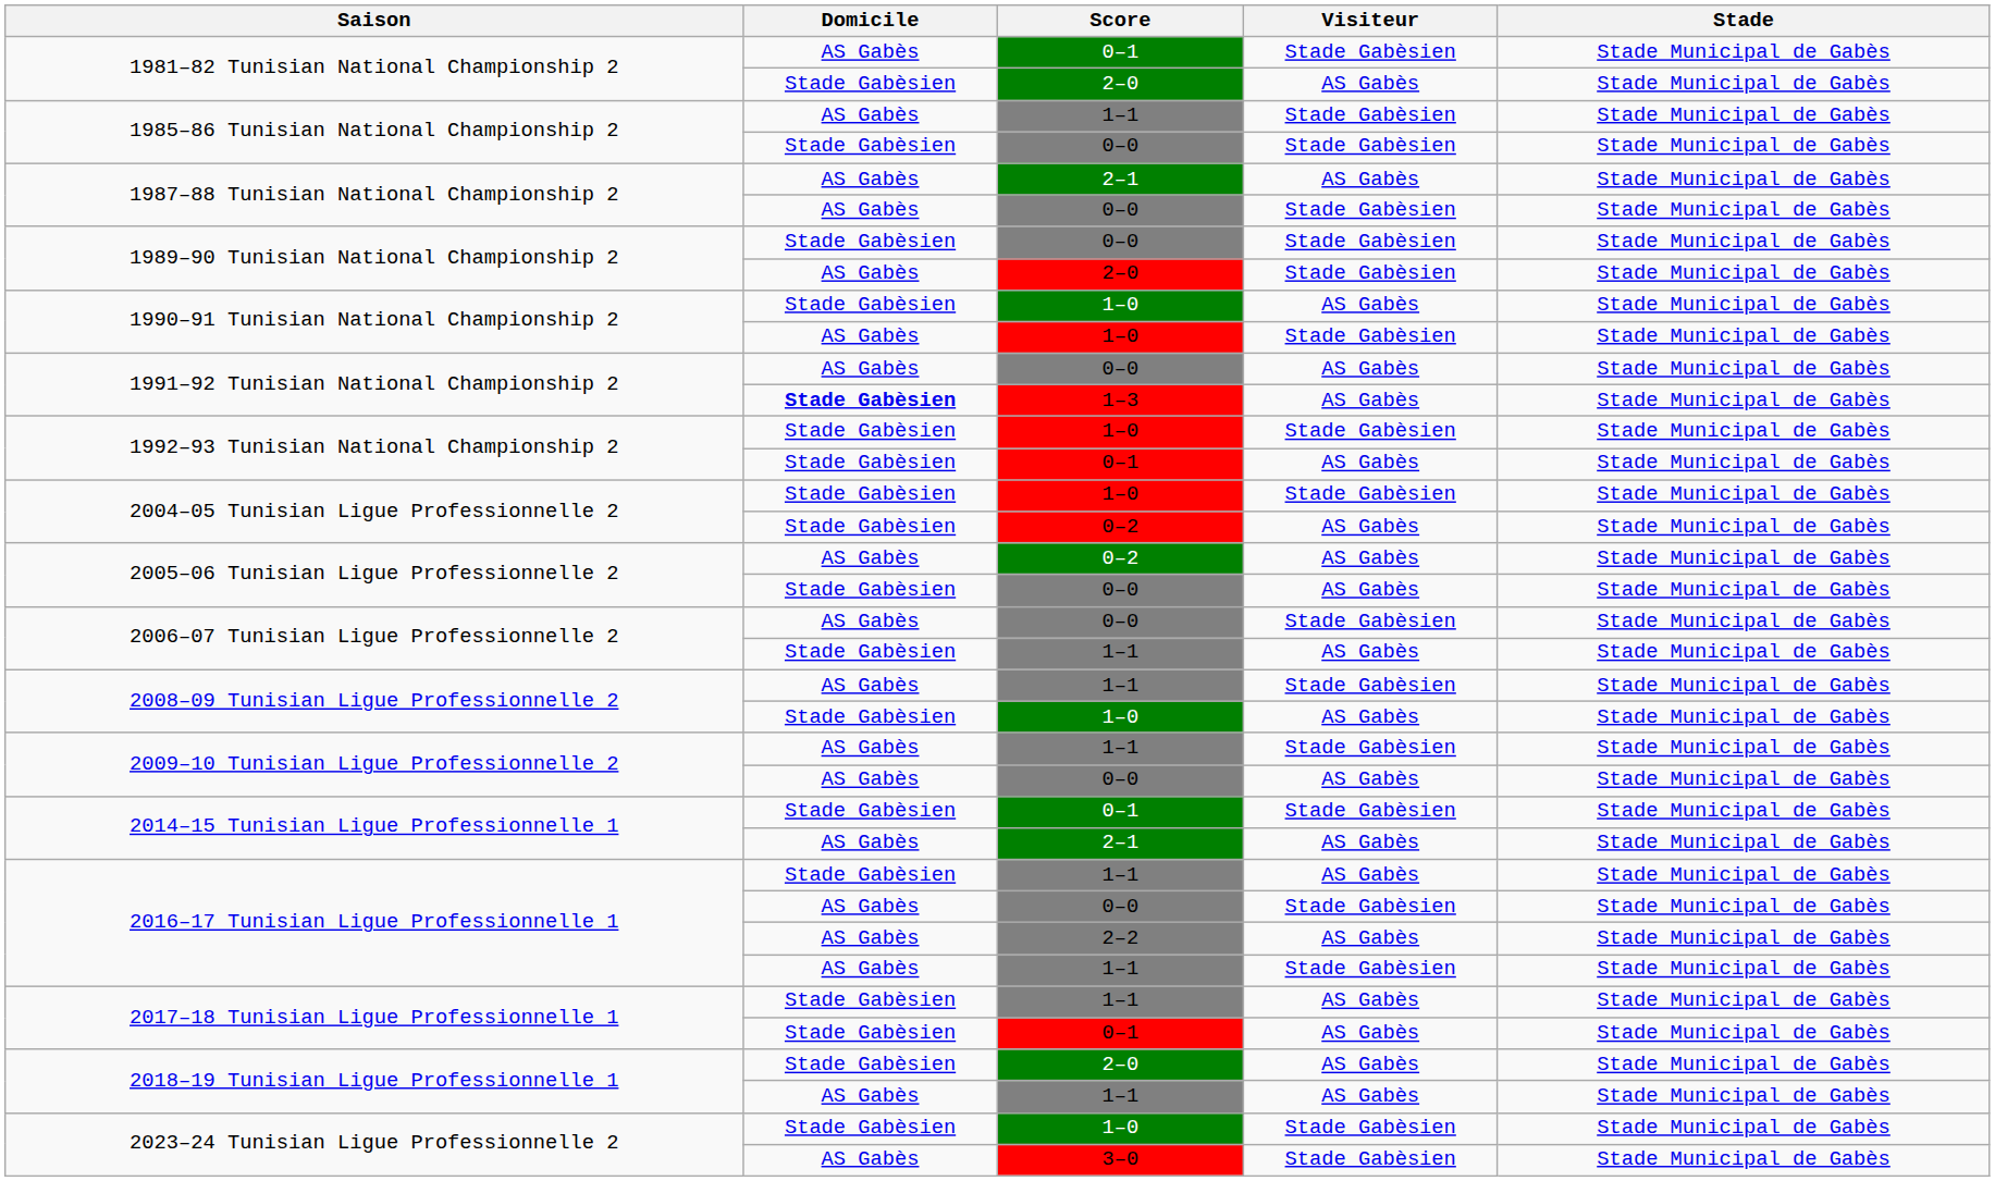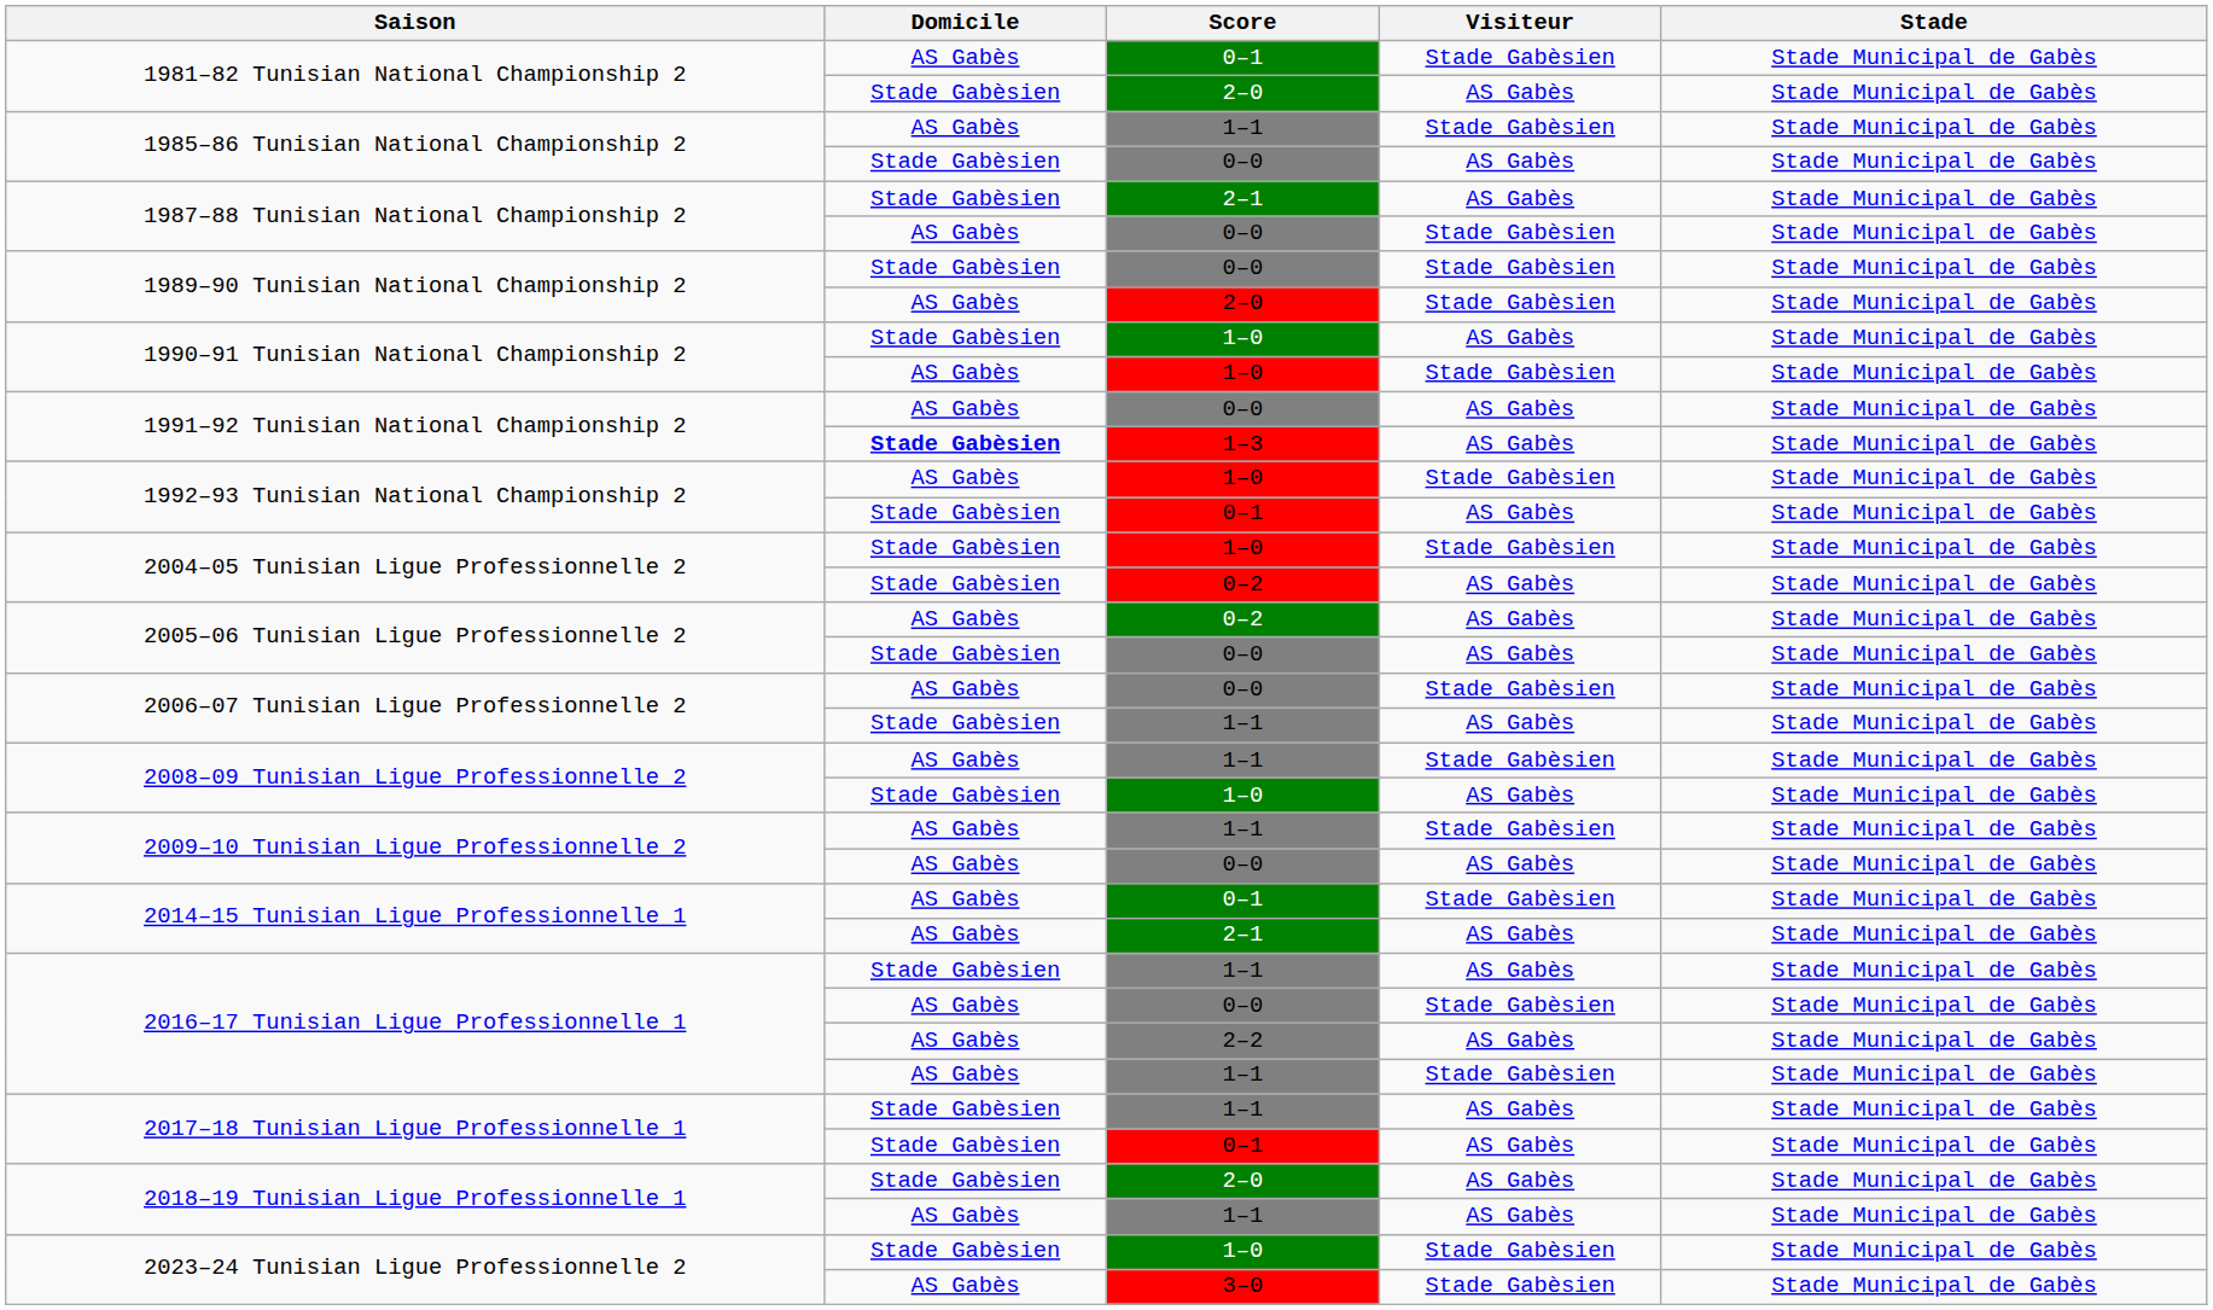 <table class="wikitable" bgcolor="#253529;" style="text-align:center; font-size:100%; line-height:14px;" width="80%">
 <tr>
 <th width="15%">Saison</th>
 <th width="5%">Domicile</th>
 <th width="5%">Score</th>
 <th width="5%">Visiteur</th>
 <th width="10%">Stade</th>
 </tr>
 <tr>
 <td rowspan="2">1981–82 Tunisian National Championship 2</td>
 <td><a href='#'>AS Gabès</a></td>
 <td style="color:#fff; background:#008000;">0–1</td>
 <td><a href='#'>Stade Gabèsien</a></td>
 <td><a href='#'>Stade Municipal de Gabès</a></td>
 </tr>
 <tr>
 <td><a href='#'>Stade Gabèsien</a></td>
 <td style="color:#fff; background:#008000;">2–0</td>
 <td><a href='#'>AS Gabès</a></td>
 <td><a href='#'>Stade Municipal de Gabès</a></td>
 </tr>
 <tr>
 <td rowspan="2">1985–86 Tunisian National Championship 2</td>
 <td><a href='#'>AS Gabès</a></td>
 <td bgcolor="gray">1–1</td>
 <td><a href='#'>Stade Gabèsien</a></td>
 <td><a href='#'>Stade Municipal de Gabès</a></td>
 </tr>
 <tr>
 <td><a href='#'>Stade Gabèsien</a></td>
 <td bgcolor="gray">0–0</td>
-<td><a href='#'>Stade Gabèsien</a></td>
+<td><a href='#'>AS Gabès</a></td>
 <td><a href='#'>Stade Municipal de Gabès</a></td>
 </tr>
 <tr>
 <td rowspan="2">1987–88 Tunisian National Championship 2</td>
-<td><a href='#'>AS Gabès</a></td>
+<td><a href='#'>Stade Gabèsien</a></td>
 <td style="color:#fff; background:#008000;">2–1</td>
 <td><a href='#'>AS Gabès</a></td>
 <td><a href='#'>Stade Municipal de Gabès</a></td>
 </tr>
 <tr>
 <td><a href='#'>AS Gabès</a></td>
 <td bgcolor="gray">0–0</td>
 <td><a href='#'>Stade Gabèsien</a></td>
 <td><a href='#'>Stade Municipal de Gabès</a></td>
 </tr>
 <tr>
 <td rowspan="2">1989–90 Tunisian National Championship 2</td>
 <td><a href='#'>Stade Gabèsien</a></td>
 <td bgcolor="gray">0–0</td>
 <td><a href='#'>Stade Gabèsien</a></td>
 <td><a href='#'>Stade Municipal de Gabès</a></td>
 </tr>
 <tr>
 <td><a href='#'>AS Gabès</a></td>
 <td style="background:red;">2–0</td>
 <td><a href='#'>Stade Gabèsien</a></td>
 <td><a href='#'>Stade Municipal de Gabès</a></td>
 </tr>
 <tr>
 <td rowspan="2">1990–91 Tunisian National Championship 2</td>
 <td><a href='#'>Stade Gabèsien</a></td>
 <td style="color:#fff; background:#008000;">1–0</td>
 <td><a href='#'>AS Gabès</a></td>
 <td><a href='#'>Stade Municipal de Gabès</a></td>
 </tr>
 <tr>
 <td><a href='#'>AS Gabès</a></td>
 <td style="background:red;">1–0</td>
 <td><a href='#'>Stade Gabèsien</a></td>
 <td><a href='#'>Stade Municipal de Gabès</a></td>
 </tr>
 <tr>
 <td rowspan="2">1991–92 Tunisian National Championship 2</td>
 <td><a href='#'>AS Gabès</a></td>
 <td bgcolor="gray">0–0</td>
 <td><a href='#'>AS Gabès</a></td>
 <td><a href='#'>Stade Municipal de Gabès</a></td>
 </tr>
 <tr>
 <td><strong><a href='#'>Stade Gabèsien</a></strong></td>
 <td style="background:red;">1–3</td>
 <td><a href='#'>AS Gabès</a></td>
 <td><a href='#'>Stade Municipal de Gabès</a></td>
 </tr>
 <tr>
 <td rowspan="2">1992–93 Tunisian National Championship 2</td>
-<td><a href='#'>Stade Gabèsien</a></td>
+<td><a href='#'>AS Gabès</a></td>
 <td style="background:red;">1–0</td>
 <td><a href='#'>Stade Gabèsien</a></td>
 <td><a href='#'>Stade Municipal de Gabès</a></td>
 </tr>
 <tr>
 <td><a href='#'>Stade Gabèsien</a></td>
 <td style="background:red;">0–1</td>
 <td><a href='#'>AS Gabès</a></td>
 <td><a href='#'>Stade Municipal de Gabès</a></td>
 </tr>
 <tr>
 <td rowspan="2">2004–05 Tunisian Ligue Professionnelle 2</td>
 <td><a href='#'>Stade Gabèsien</a></td>
 <td style="background:red;">1–0</td>
 <td><a href='#'>Stade Gabèsien</a></td>
 <td><a href='#'>Stade Municipal de Gabès</a></td>
 </tr>
 <tr>
 <td><a href='#'>Stade Gabèsien</a></td>
 <td style="background:red">0–2</td>
 <td><a href='#'>AS Gabès</a></td>
 <td><a href='#'>Stade Municipal de Gabès</a></td>
 </tr>
 <tr>
 <td rowspan="2">2005–06 Tunisian Ligue Professionnelle 2</td>
 <td><a href='#'>AS Gabès</a></td>
 <td style="color:#fff; background:#008000;">0–2</td>
 <td><a href='#'>AS Gabès</a></td>
 <td><a href='#'>Stade Municipal de Gabès</a></td>
 </tr>
 <tr>
 <td><a href='#'>Stade Gabèsien</a></td>
 <td bgcolor="gray">0–0</td>
 <td><a href='#'>AS Gabès</a></td>
 <td><a href='#'>Stade Municipal de Gabès</a></td>
 </tr>
 <tr>
 <td rowspan="2">2006–07 Tunisian Ligue Professionnelle 2</td>
 <td><a href='#'>AS Gabès</a></td>
 <td bgcolor="gray">0–0</td>
 <td><a href='#'>Stade Gabèsien</a></td>
 <td><a href='#'>Stade Municipal de Gabès</a></td>
 </tr>
 <tr>
 <td><a href='#'>Stade Gabèsien</a></td>
 <td bgcolor="gray">1–1</td>
 <td><a href='#'>AS Gabès</a></td>
 <td><a href='#'>Stade Municipal de Gabès</a></td>
 </tr>
 <tr>
 <td rowspan="2"><a href='#'>2008–09 Tunisian Ligue Professionnelle 2</a></td>
 <td><a href='#'>AS Gabès</a></td>
 <td bgcolor="gray">1–1</td>
 <td><a href='#'>Stade Gabèsien</a></td>
 <td><a href='#'>Stade Municipal de Gabès</a></td>
 </tr>
 <tr>
 <td><a href='#'>Stade Gabèsien</a></td>
 <td style="color:#fff; background:#008000;">1–0</td>
 <td><a href='#'>AS Gabès</a></td>
 <td><a href='#'>Stade Municipal de Gabès</a></td>
 </tr>
 <tr>
 <td rowspan="2"><a href='#'>2009–10 Tunisian Ligue Professionnelle 2</a></td>
 <td><a href='#'>AS Gabès</a></td>
 <td bgcolor="gray">1–1</td>
 <td><a href='#'>Stade Gabèsien</a></td>
 <td><a href='#'>Stade Municipal de Gabès</a></td>
 </tr>
 <tr>
 <td><a href='#'>AS Gabès</a></td>
 <td bgcolor="gray">0–0</td>
 <td><a href='#'>AS Gabès</a></td>
 <td><a href='#'>Stade Municipal de Gabès</a></td>
 </tr>
 <tr>
 <td rowspan="2"><a href='#'>2014–15 Tunisian Ligue Professionnelle 1</a></td>
-<td><a href='#'>Stade Gabèsien</a></td>
+<td><a href='#'>AS Gabès</a></td>
 <td style="color:#fff; background:#008000;">0–1</td>
 <td><a href='#'>Stade Gabèsien</a></td>
 <td><a href='#'>Stade Municipal de Gabès</a></td>
 </tr>
 <tr>
 <td><a href='#'>AS Gabès</a></td>
 <td style="color:#fff; background:#008000;">2–1</td>
 <td><a href='#'>AS Gabès</a></td>
 <td><a href='#'>Stade Municipal de Gabès</a></td>
 </tr>
 <tr>
 <td rowspan="4"><a href='#'>2016–17 Tunisian Ligue Professionnelle 1</a></td>
 <td><a href='#'>Stade Gabèsien</a></td>
 <td bgcolor="gray">1–1</td>
 <td><a href='#'>AS Gabès</a></td>
 <td><a href='#'>Stade Municipal de Gabès</a></td>
 </tr>
 <tr>
 <td><a href='#'>AS Gabès</a></td>
 <td bgcolor="gray">0–0</td>
 <td><a href='#'>Stade Gabèsien</a></td>
 <td><a href='#'>Stade Municipal de Gabès</a></td>
 </tr>
 <tr>
 <td><a href='#'>AS Gabès</a></td>
 <td bgcolor="gray">2–2</td>
 <td><a href='#'>AS Gabès</a></td>
 <td><a href='#'>Stade Municipal de Gabès</a></td>
 </tr>
 <tr>
 <td><a href='#'>AS Gabès</a></td>
 <td bgcolor="gray">1–1</td>
 <td><a href='#'>Stade Gabèsien</a></td>
 <td><a href='#'>Stade Municipal de Gabès</a></td>
 </tr>
 <tr>
 <td rowspan="2"><a href='#'>2017–18 Tunisian Ligue Professionnelle 1</a></td>
 <td><a href='#'>Stade Gabèsien</a></td>
 <td bgcolor="gray">1–1</td>
 <td><a href='#'>AS Gabès</a></td>
 <td><a href='#'>Stade Municipal de Gabès</a></td>
 </tr>
 <tr>
 <td><a href='#'>Stade Gabèsien</a></td>
 <td style="background:red;">0–1</td>
 <td><a href='#'>AS Gabès</a></td>
 <td><a href='#'>Stade Municipal de Gabès</a></td>
 </tr>
 <tr>
 <td rowspan="2"><a href='#'>2018–19 Tunisian Ligue Professionnelle 1</a></td>
 <td><a href='#'>Stade Gabèsien</a></td>
 <td style="color:#fff;background:#008000;">2–0</td>
 <td><a href='#'>AS Gabès</a></td>
 <td><a href='#'>Stade Municipal de Gabès</a></td>
 </tr>
 <tr>
 <td><a href='#'>AS Gabès</a></td>
 <td bgcolor="gray">1–1</td>
 <td><a href='#'>AS Gabès</a></td>
 <td><a href='#'>Stade Municipal de Gabès</a></td>
 </tr>
 <tr>
 <td rowspan="2">2023–24 Tunisian Ligue Professionnelle 2</td>
 <td><a href='#'>Stade Gabèsien</a></td>
 <td style="color:#fff; background:#008000;">1–0</td>
 <td><a href='#'>Stade Gabèsien</a></td>
 <td><a href='#'>Stade Municipal de Gabès</a></td>
 </tr>
 <tr>
 <td><a href='#'>AS Gabès</a></td>
 <td style="background:red;">3–0</td>
 <td><a href='#'>Stade Gabèsien</a></td>
 <td><a href='#'>Stade Municipal de Gabès</a></td>
 </tr>
 </table>
